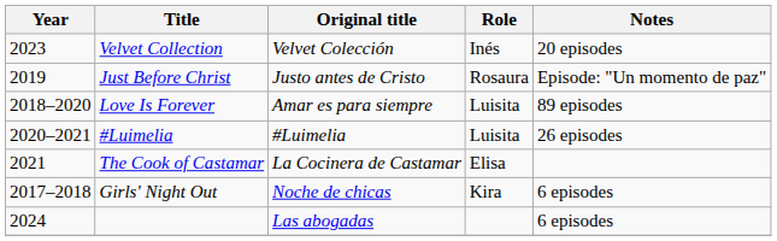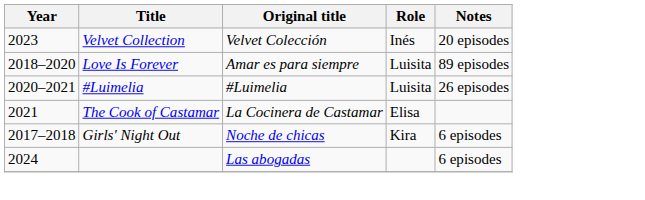 <table class="wikitable sortable">
 <tr>
 <th>Year</th>
 <th>Title</th>
 <th>Original title</th>
 <th>Role</th>
 <th>Notes</th>
 </tr>
 <tr>
 <td>2023</td>
 <td><em><a href='#'>Velvet Collection</a></em></td>
 <td><em>Velvet Colección</em></td>
 <td>Inés</td>
 <td>20 episodes</td>
-</tr>
-<tr>
-<td>2019</td>
-<td><em><a href='#'>Just Before Christ</a></em></td>
-<td><em>Justo antes de Cristo</em></td>
-<td>Rosaura</td>
-<td>Episode: "Un momento de paz"</td>
 </tr>
 <tr>
 <td>2018–2020</td>
 <td><em><a href='#'>Love Is Forever</a></em></td>
 <td><em>Amar es para siempre</em></td>
 <td>Luisita</td>
 <td>89 episodes</td>
 </tr>
 <tr>
 <td>2020–2021</td>
 <td><em><a href='#'>#Luimelia</a></em></td>
 <td><em>#Luimelia</em></td>
 <td>Luisita</td>
 <td>26 episodes</td>
 </tr>
 <tr>
 <td>2021</td>
 <td><em><a href='#'>The Cook of Castamar</a></em></td>
 <td><em>La Cocinera de Castamar</em></td>
 <td>Elisa</td>
 <td></td>
 </tr>
 <tr>
 <td>2017–2018</td>
 <td><em>Girls' Night Out</em></td>
 <td><em><a href='#'>Noche de chicas</a></em></td>
 <td>Kira</td>
 <td>6 episodes</td>
 </tr>
 <tr>
 <td>2024</td>
 <td></td>
 <td><em><a href='#'>Las abogadas</a></em></td>
 <td></td>
 <td>6 episodes</td>
 </tr>
 <tr>
 </tr>
 </table>
